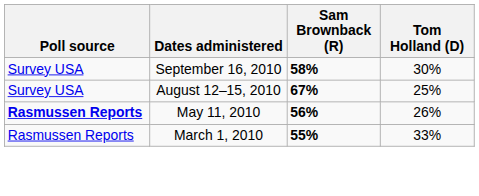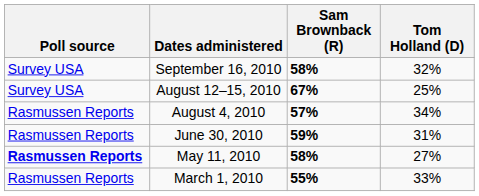 <table class="wikitable">
 <tr valign=bottom>
 <th style="width:160px;">Poll source</th>
 <th style="width:150px;">Dates administered</th>
 <th style="width:100px;">Sam<br>Brownback (R)</th>
 <th style="width:100px;">Tom<br>Holland (D)</th>
 </tr>
 <tr>
 <td><a href='#'>Survey USA</a></td>
 <td align=center>September 16, 2010</td>
 <td><strong>58%</strong></td>
-<td align=center>30%</td>
+<td align=center>32%</td>
 </tr>
 <tr>
 <td><a href='#'>Survey USA</a></td>
 <td align=center>August 12–15, 2010</td>
 <td><strong>67%</strong></td>
 <td align=center>25%</td>
 </tr>
 <tr>
+<td><a href='#'>Rasmussen Reports</a></td>
+<td align=center>August 4, 2010</td>
+<td><strong>57%</strong></td>
+<td align=center>34%</td>
+</tr>
+<tr>
+<td><a href='#'>Rasmussen Reports</a></td>
+<td align=center>June 30, 2010</td>
+<td><strong>59%</strong></td>
+<td align=center>31%</td>
+</tr>
+<tr>
 <td><strong><a href='#'>Rasmussen Reports</a></strong></td>
 <td align=center>May 11, 2010</td>
-<td><strong>56%</strong></td>
-<td align=center>26%</td>
+<td><strong>58%</strong></td>
+<td align=center>27%</td>
 </tr>
 <tr>
 <td><a href='#'>Rasmussen Reports</a></td>
 <td align=center>March 1, 2010</td>
 <td><strong>55%</strong></td>
 <td align=center>33%</td>
 </tr>
 </table>
